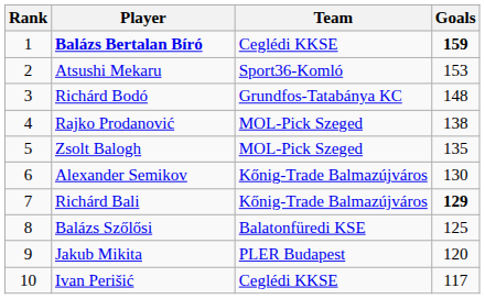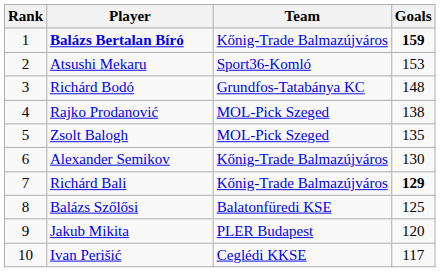 <table class="wikitable" style="text-align:center">
 <tr>
 <th>Rank</th>
 <th width="170">Player</th>
 <th>Team</th>
 <th>Goals</th>
 </tr>
 <tr>
 <td rowspan="1">1</td>
 <td align="left"> <strong><a href='#'>Balázs Bertalan Bíró</a></strong></td>
-<td align="left"> <a href='#'>Ceglédi KKSE</a></td>
+<td align="left"> <a href='#'>Kőnig-Trade Balmazújváros</a></td>
 <td><strong>159</strong></td>
 </tr>
 <tr>
 <td rowspan="1">2</td>
 <td align="left"> <a href='#'>Atsushi Mekaru</a></td>
 <td align="left"> <a href='#'>Sport36-Komló</a></td>
 <td>153</td>
 </tr>
 <tr>
 <td rowspan="1">3</td>
 <td align="left"> <a href='#'>Richárd Bodó</a></td>
 <td align="left"> <a href='#'>Grundfos-Tatabánya KC</a></td>
 <td>148</td>
 </tr>
 <tr>
 <td rowspan="1">4</td>
 <td align="left"> <a href='#'>Rajko Prodanović</a></td>
 <td align="left"> <a href='#'>MOL-Pick Szeged</a></td>
 <td>138</td>
 </tr>
 <tr>
 <td rowspan="1">5</td>
 <td align="left"> <a href='#'>Zsolt Balogh</a></td>
 <td align="left"> <a href='#'>MOL-Pick Szeged</a></td>
 <td>135</td>
 </tr>
 <tr>
 <td rowspan="1">6</td>
 <td align="left"> <a href='#'>Alexander Semikov</a></td>
 <td align="left"> <a href='#'>Kőnig-Trade Balmazújváros</a></td>
 <td>130</td>
 </tr>
 <tr>
 <td rowspan="1">7</td>
 <td align="left"> <a href='#'>Richárd Bali</a></td>
 <td align="left"> <a href='#'>Kőnig-Trade Balmazújváros</a></td>
 <td><strong>129</strong></td>
 </tr>
 <tr>
 <td rowspan="1">8</td>
 <td align="left"> <a href='#'>Balázs Szőlősi</a></td>
 <td align="left"> <a href='#'>Balatonfüredi KSE</a></td>
 <td>125</td>
 </tr>
 <tr>
 <td rowspan="1">9</td>
 <td align="left"> <a href='#'>Jakub Mikita</a></td>
 <td align="left"> <a href='#'>PLER Budapest</a></td>
 <td>120</td>
 </tr>
 <tr>
 <td rowspan="1">10</td>
 <td align="left"> <a href='#'>Ivan Perišić</a></td>
 <td align="left"> <a href='#'>Ceglédi KKSE</a></td>
 <td>117</td>
 </tr>
 </table>
